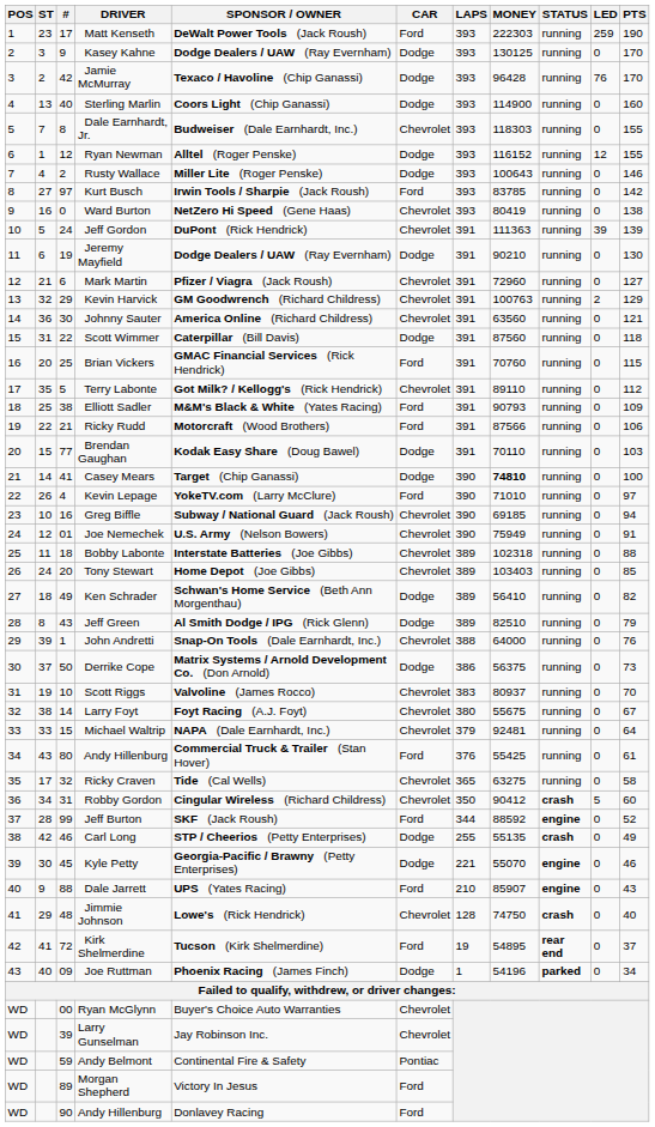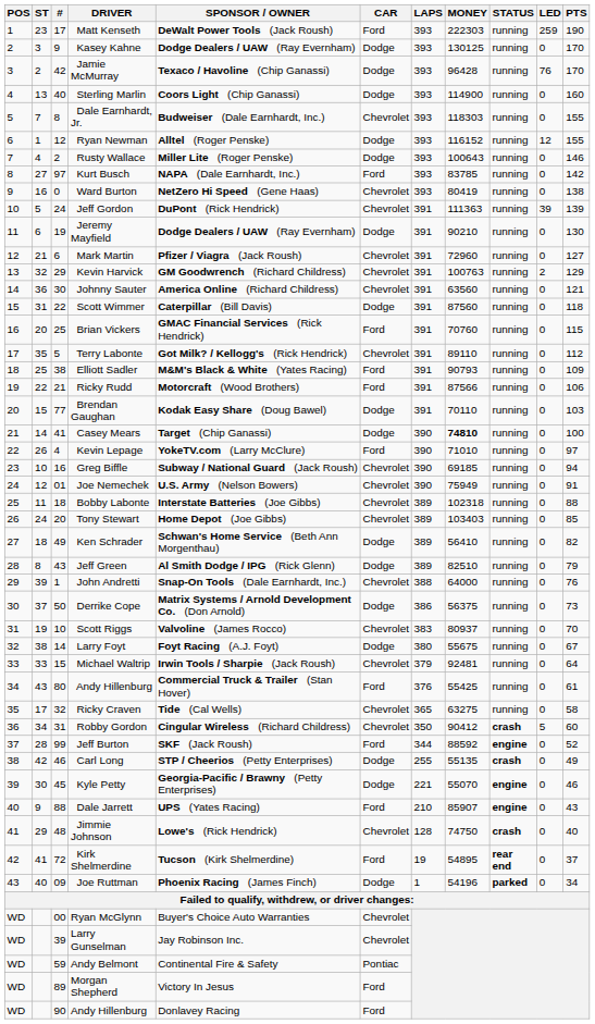 <table class="wikitable">
 <tr>
 <th>POS</th>
 <th>ST</th>
 <th>#</th>
 <th>DRIVER</th>
 <th>SPONSOR / OWNER</th>
 <th>CAR</th>
 <th>LAPS</th>
 <th>MONEY</th>
 <th>STATUS</th>
 <th>LED</th>
 <th>PTS</th>
 </tr>
 <tr>
 <td>1</td>
 <td>23</td>
 <td>17</td>
 <td>  Matt Kenseth</td>
 <td><strong>DeWalt Power Tools</strong>   (Jack Roush)</td>
 <td>Ford</td>
 <td>393</td>
 <td>222303</td>
 <td>running</td>
 <td>259</td>
 <td>190</td>
 </tr>
 <tr>
 <td>2</td>
 <td>3</td>
 <td>9</td>
 <td>  Kasey Kahne</td>
 <td><strong>Dodge Dealers / UAW</strong>   (Ray Evernham)</td>
 <td>Dodge</td>
 <td>393</td>
 <td>130125</td>
 <td>running</td>
 <td>0</td>
 <td>170</td>
 </tr>
 <tr>
 <td>3</td>
 <td>2</td>
 <td>42</td>
 <td>  Jamie McMurray</td>
 <td><strong>Texaco / Havoline</strong>   (Chip Ganassi)</td>
 <td>Dodge</td>
 <td>393</td>
 <td>96428</td>
 <td>running</td>
 <td>76</td>
 <td>170</td>
 </tr>
 <tr>
 <td>4</td>
 <td>13</td>
 <td>40</td>
 <td>  Sterling Marlin</td>
 <td><strong>Coors Light</strong>   (Chip Ganassi)</td>
 <td>Dodge</td>
 <td>393</td>
 <td>114900</td>
 <td>running</td>
 <td>0</td>
 <td>160</td>
 </tr>
 <tr>
 <td>5</td>
 <td>7</td>
 <td>8</td>
 <td>  Dale Earnhardt, Jr.</td>
 <td><strong>Budweiser</strong>   (Dale Earnhardt, Inc.)</td>
 <td>Chevrolet</td>
 <td>393</td>
 <td>118303</td>
 <td>running</td>
 <td>0</td>
 <td>155</td>
 </tr>
 <tr>
 <td>6</td>
 <td>1</td>
 <td>12</td>
 <td>  Ryan Newman</td>
 <td><strong>Alltel</strong>   (Roger Penske)</td>
 <td>Dodge</td>
 <td>393</td>
 <td>116152</td>
 <td>running</td>
 <td>12</td>
 <td>155</td>
 </tr>
 <tr>
 <td>7</td>
 <td>4</td>
 <td>2</td>
 <td>  Rusty Wallace</td>
 <td><strong>Miller Lite</strong>   (Roger Penske)</td>
 <td>Dodge</td>
 <td>393</td>
 <td>100643</td>
 <td>running</td>
 <td>0</td>
 <td>146</td>
 </tr>
 <tr>
 <td>8</td>
 <td>27</td>
 <td>97</td>
 <td>  Kurt Busch</td>
-<td><strong>Irwin Tools / Sharpie</strong>   (Jack Roush)</td>
+<td><strong>NAPA</strong>   (Dale Earnhardt, Inc.)</td>
 <td>Ford</td>
 <td>393</td>
 <td>83785</td>
 <td>running</td>
 <td>0</td>
 <td>142</td>
 </tr>
 <tr>
 <td>9</td>
 <td>16</td>
 <td>0</td>
 <td>  Ward Burton</td>
 <td><strong>NetZero Hi Speed</strong>   (Gene Haas)</td>
 <td>Chevrolet</td>
 <td>393</td>
 <td>80419</td>
 <td>running</td>
 <td>0</td>
 <td>138</td>
 </tr>
 <tr>
 <td>10</td>
 <td>5</td>
 <td>24</td>
 <td>  Jeff Gordon</td>
 <td><strong>DuPont</strong>   (Rick Hendrick)</td>
 <td>Chevrolet</td>
 <td>391</td>
 <td>111363</td>
 <td>running</td>
 <td>39</td>
 <td>139</td>
 </tr>
 <tr>
 <td>11</td>
 <td>6</td>
 <td>19</td>
 <td>  Jeremy Mayfield</td>
 <td><strong>Dodge Dealers / UAW</strong>   (Ray Evernham)</td>
 <td>Dodge</td>
 <td>391</td>
 <td>90210</td>
 <td>running</td>
 <td>0</td>
 <td>130</td>
 </tr>
 <tr>
 <td>12</td>
 <td>21</td>
 <td>6</td>
 <td>  Mark Martin</td>
 <td><strong>Pfizer / Viagra</strong>   (Jack Roush)</td>
 <td>Chevrolet</td>
 <td>391</td>
 <td>72960</td>
 <td>running</td>
 <td>0</td>
 <td>127</td>
 </tr>
 <tr>
 <td>13</td>
 <td>32</td>
 <td>29</td>
 <td>  Kevin Harvick</td>
 <td><strong>GM Goodwrench</strong>   (Richard Childress)</td>
 <td>Chevrolet</td>
 <td>391</td>
 <td>100763</td>
 <td>running</td>
 <td>2</td>
 <td>129</td>
 </tr>
 <tr>
 <td>14</td>
 <td>36</td>
 <td>30</td>
 <td>  Johnny Sauter</td>
 <td><strong>America Online</strong>   (Richard Childress)</td>
 <td>Chevrolet</td>
 <td>391</td>
 <td>63560</td>
 <td>running</td>
 <td>0</td>
 <td>121</td>
 </tr>
 <tr>
 <td>15</td>
 <td>31</td>
 <td>22</td>
 <td>  Scott Wimmer</td>
 <td><strong>Caterpillar</strong>   (Bill Davis)</td>
 <td>Dodge</td>
 <td>391</td>
 <td>87560</td>
 <td>running</td>
 <td>0</td>
 <td>118</td>
 </tr>
 <tr>
 <td>16</td>
 <td>20</td>
 <td>25</td>
 <td>  Brian Vickers</td>
 <td><strong>GMAC Financial Services</strong>   (Rick Hendrick)</td>
 <td>Ford</td>
 <td>391</td>
 <td>70760</td>
 <td>running</td>
 <td>0</td>
 <td>115</td>
 </tr>
 <tr>
 <td>17</td>
 <td>35</td>
 <td>5</td>
 <td>  Terry Labonte</td>
 <td><strong>Got Milk? / Kellogg's</strong>   (Rick Hendrick)</td>
 <td>Chevrolet</td>
 <td>391</td>
 <td>89110</td>
 <td>running</td>
 <td>0</td>
 <td>112</td>
 </tr>
 <tr>
 <td>18</td>
 <td>25</td>
 <td>38</td>
 <td>  Elliott Sadler</td>
 <td><strong>M&M's Black & White</strong>   (Yates Racing)</td>
 <td>Ford</td>
 <td>391</td>
 <td>90793</td>
 <td>running</td>
 <td>0</td>
 <td>109</td>
 </tr>
 <tr>
 <td>19</td>
 <td>22</td>
 <td>21</td>
 <td>  Ricky Rudd</td>
 <td><strong>Motorcraft</strong>   (Wood Brothers)</td>
 <td>Ford</td>
 <td>391</td>
 <td>87566</td>
 <td>running</td>
 <td>0</td>
 <td>106</td>
 </tr>
 <tr>
 <td>20</td>
 <td>15</td>
 <td>77</td>
 <td>  Brendan Gaughan</td>
 <td><strong>Kodak Easy Share</strong>   (Doug Bawel)</td>
 <td>Dodge</td>
 <td>391</td>
 <td>70110</td>
 <td>running</td>
 <td>0</td>
 <td>103</td>
 </tr>
 <tr>
 <td>21</td>
 <td>14</td>
 <td>41</td>
 <td>  Casey Mears</td>
 <td><strong>Target</strong>   (Chip Ganassi)</td>
 <td>Dodge</td>
 <td>390</td>
 <td><strong>74810</strong></td>
 <td>running</td>
 <td>0</td>
 <td>100</td>
 </tr>
 <tr>
 <td>22</td>
 <td>26</td>
 <td>4</td>
 <td>  Kevin Lepage</td>
 <td><strong>YokeTV.com</strong>   (Larry McClure)</td>
 <td>Ford</td>
 <td>390</td>
 <td>71010</td>
 <td>running</td>
 <td>0</td>
 <td>97</td>
 </tr>
 <tr>
 <td>23</td>
 <td>10</td>
 <td>16</td>
 <td>  Greg Biffle</td>
 <td><strong>Subway / National Guard</strong>   (Jack Roush)</td>
 <td>Chevrolet</td>
 <td>390</td>
 <td>69185</td>
 <td>running</td>
 <td>0</td>
 <td>94</td>
 </tr>
 <tr>
 <td>24</td>
 <td>12</td>
 <td>01</td>
 <td>  Joe Nemechek</td>
 <td><strong>U.S. Army</strong>   (Nelson Bowers)</td>
 <td>Chevrolet</td>
 <td>390</td>
 <td>75949</td>
 <td>running</td>
 <td>0</td>
 <td>91</td>
 </tr>
 <tr>
 <td>25</td>
 <td>11</td>
 <td>18</td>
 <td>  Bobby Labonte</td>
 <td><strong>Interstate Batteries</strong>   (Joe Gibbs)</td>
 <td>Chevrolet</td>
 <td>389</td>
 <td>102318</td>
 <td>running</td>
 <td>0</td>
 <td>88</td>
 </tr>
 <tr>
 <td>26</td>
 <td>24</td>
 <td>20</td>
 <td>  Tony Stewart</td>
 <td><strong>Home Depot</strong>   (Joe Gibbs)</td>
 <td>Chevrolet</td>
 <td>389</td>
 <td>103403</td>
 <td>running</td>
 <td>0</td>
 <td>85</td>
 </tr>
 <tr>
 <td>27</td>
 <td>18</td>
 <td>49</td>
 <td>  Ken Schrader</td>
 <td><strong>Schwan's Home Service</strong>   (Beth Ann Morgenthau)</td>
 <td>Dodge</td>
 <td>389</td>
 <td>56410</td>
 <td>running</td>
 <td>0</td>
 <td>82</td>
 </tr>
 <tr>
 <td>28</td>
 <td>8</td>
 <td>43</td>
 <td>  Jeff Green</td>
 <td><strong>Al Smith Dodge / IPG</strong>   (Rick Glenn)</td>
 <td>Dodge</td>
 <td>389</td>
 <td>82510</td>
 <td>running</td>
 <td>0</td>
 <td>79</td>
 </tr>
 <tr>
 <td>29</td>
 <td>39</td>
 <td>1</td>
 <td>  John Andretti</td>
 <td><strong>Snap-On Tools</strong>   (Dale Earnhardt, Inc.)</td>
 <td>Chevrolet</td>
 <td>388</td>
 <td>64000</td>
 <td>running</td>
 <td>0</td>
 <td>76</td>
 </tr>
 <tr>
 <td>30</td>
 <td>37</td>
 <td>50</td>
 <td>  Derrike Cope</td>
 <td><strong>Matrix Systems / Arnold Development Co.</strong>   (Don Arnold)</td>
 <td>Dodge</td>
 <td>386</td>
 <td>56375</td>
 <td>running</td>
 <td>0</td>
 <td>73</td>
 </tr>
 <tr>
 <td>31</td>
 <td>19</td>
 <td>10</td>
 <td>  Scott Riggs</td>
 <td><strong>Valvoline</strong>   (James Rocco)</td>
 <td>Chevrolet</td>
 <td>383</td>
 <td>80937</td>
 <td>running</td>
 <td>0</td>
 <td>70</td>
 </tr>
 <tr>
 <td>32</td>
 <td>38</td>
 <td>14</td>
 <td>  Larry Foyt</td>
 <td><strong>Foyt Racing</strong>   (A.J. Foyt)</td>
-<td>Chevrolet</td>
+<td>Dodge</td>
 <td>380</td>
 <td>55675</td>
 <td>running</td>
 <td>0</td>
 <td>67</td>
 </tr>
 <tr>
 <td>33</td>
 <td>33</td>
 <td>15</td>
 <td>  Michael Waltrip</td>
-<td><strong>NAPA</strong>   (Dale Earnhardt, Inc.)</td>
+<td><strong>Irwin Tools / Sharpie</strong>   (Jack Roush)</td>
 <td>Chevrolet</td>
 <td>379</td>
 <td>92481</td>
 <td>running</td>
 <td>0</td>
 <td>64</td>
 </tr>
 <tr>
 <td>34</td>
 <td>43</td>
 <td>80</td>
 <td>  Andy Hillenburg</td>
 <td><strong>Commercial Truck & Trailer</strong>   (Stan Hover)</td>
 <td>Ford</td>
 <td>376</td>
 <td>55425</td>
 <td>running</td>
 <td>0</td>
 <td>61</td>
 </tr>
 <tr>
 <td>35</td>
 <td>17</td>
 <td>32</td>
 <td>  Ricky Craven</td>
 <td><strong>Tide</strong>   (Cal Wells)</td>
 <td>Chevrolet</td>
 <td>365</td>
 <td>63275</td>
 <td>running</td>
 <td>0</td>
 <td>58</td>
 </tr>
 <tr>
 <td>36</td>
 <td>34</td>
 <td>31</td>
 <td>  Robby Gordon</td>
 <td><strong>Cingular Wireless</strong>   (Richard Childress)</td>
 <td>Chevrolet</td>
 <td>350</td>
 <td>90412</td>
 <td><strong>crash</strong></td>
 <td>5</td>
 <td>60</td>
 </tr>
 <tr>
 <td>37</td>
 <td>28</td>
 <td>99</td>
 <td>  Jeff Burton</td>
 <td><strong>SKF</strong>   (Jack Roush)</td>
 <td>Ford</td>
 <td>344</td>
 <td>88592</td>
 <td><strong>engine</strong></td>
 <td>0</td>
 <td>52</td>
 </tr>
 <tr>
 <td>38</td>
 <td>42</td>
 <td>46</td>
 <td>  Carl Long</td>
 <td><strong>STP / Cheerios</strong>   (Petty Enterprises)</td>
 <td>Dodge</td>
 <td>255</td>
 <td>55135</td>
 <td><strong>crash</strong></td>
 <td>0</td>
 <td>49</td>
 </tr>
 <tr>
 <td>39</td>
 <td>30</td>
 <td>45</td>
 <td>  Kyle Petty</td>
 <td><strong>Georgia-Pacific / Brawny</strong>   (Petty Enterprises)</td>
 <td>Dodge</td>
 <td>221</td>
 <td>55070</td>
 <td><strong>engine</strong></td>
 <td>0</td>
 <td>46</td>
 </tr>
 <tr>
 <td>40</td>
 <td>9</td>
 <td>88</td>
 <td>  Dale Jarrett</td>
 <td><strong>UPS</strong>   (Yates Racing)</td>
 <td>Ford</td>
 <td>210</td>
 <td>85907</td>
 <td><strong>engine</strong></td>
 <td>0</td>
 <td>43</td>
 </tr>
 <tr>
 <td>41</td>
 <td>29</td>
 <td>48</td>
 <td>  Jimmie Johnson</td>
 <td><strong>Lowe's</strong>   (Rick Hendrick)</td>
 <td>Chevrolet</td>
 <td>128</td>
 <td>74750</td>
 <td><strong>crash</strong></td>
 <td>0</td>
 <td>40</td>
 </tr>
 <tr>
 <td>42</td>
 <td>41</td>
 <td>72</td>
 <td>  Kirk Shelmerdine</td>
 <td><strong>Tucson</strong>   (Kirk Shelmerdine)</td>
 <td>Ford</td>
 <td>19</td>
 <td>54895</td>
 <td><strong>rear end</strong></td>
 <td>0</td>
 <td>37</td>
 </tr>
 <tr>
 <td>43</td>
 <td>40</td>
 <td>09</td>
 <td>  Joe Ruttman</td>
 <td><strong>Phoenix Racing</strong>   (James Finch)</td>
 <td>Dodge</td>
 <td>1</td>
 <td>54196</td>
 <td><strong>parked</strong></td>
 <td>0</td>
 <td>34</td>
 </tr>
 <tr>
 <th colspan="11">Failed to qualify, withdrew, or driver changes:</th>
 </tr>
 <tr>
 <td>WD</td>
 <td></td>
 <td>00</td>
 <td>Ryan McGlynn</td>
 <td>Buyer's Choice Auto Warranties</td>
 <td>Chevrolet</td>
 <th colspan="5" rowspan="5"></th>
 </tr>
 <tr>
 <td>WD</td>
 <td></td>
 <td>39</td>
 <td>Larry Gunselman</td>
 <td>Jay Robinson Inc.</td>
 <td>Chevrolet</td>
 </tr>
 <tr>
 <td>WD</td>
 <td></td>
 <td>59</td>
 <td>Andy Belmont</td>
 <td>Continental Fire & Safety</td>
 <td>Pontiac</td>
 </tr>
 <tr>
 <td>WD</td>
 <td></td>
 <td>89</td>
 <td>Morgan Shepherd</td>
 <td>Victory In Jesus</td>
 <td>Ford</td>
 </tr>
 <tr>
 <td>WD</td>
 <td></td>
 <td>90</td>
 <td>Andy Hillenburg</td>
 <td>Donlavey Racing</td>
 <td>Ford</td>
 </tr>
 </table>
